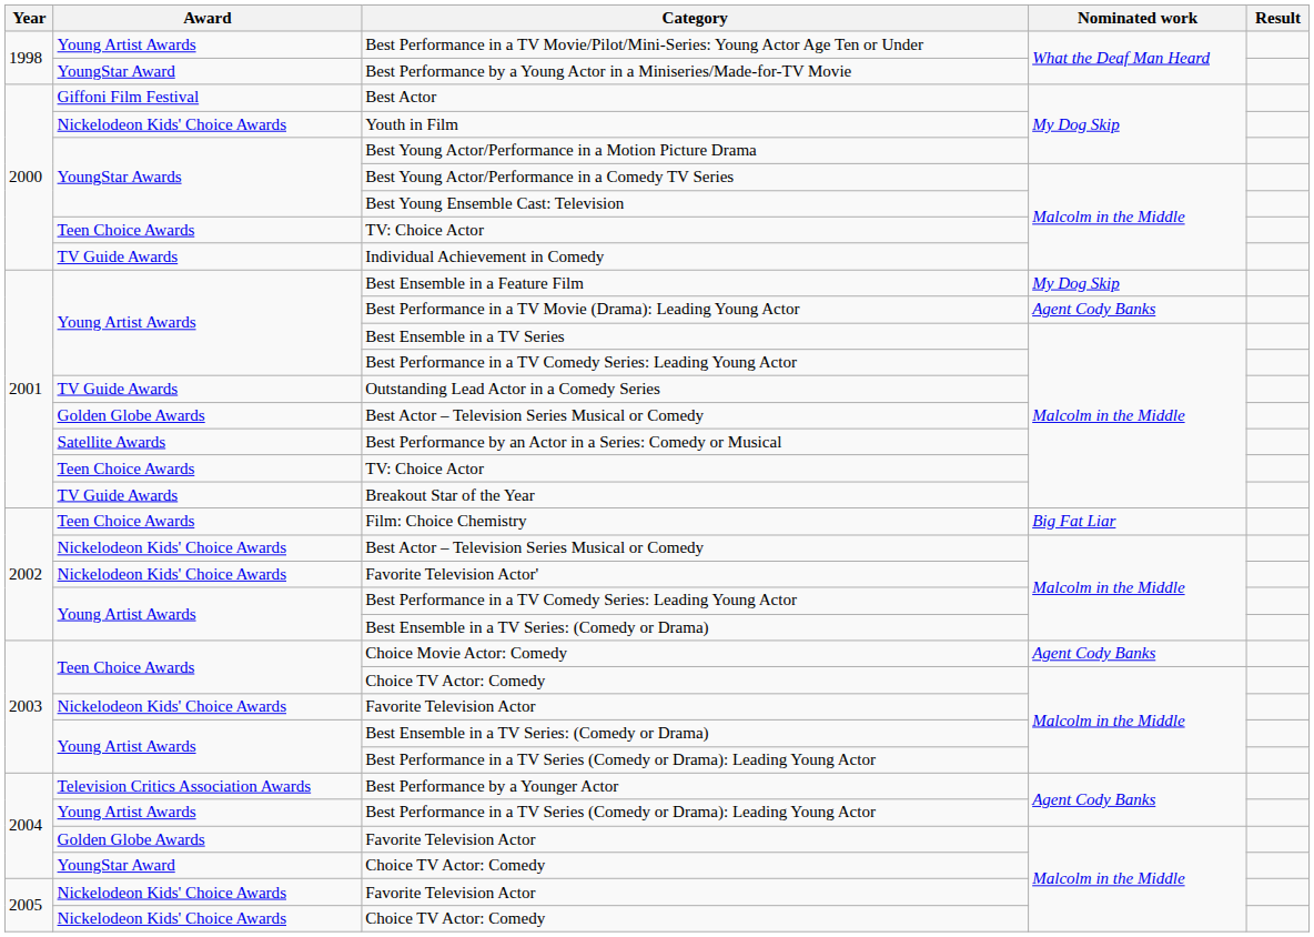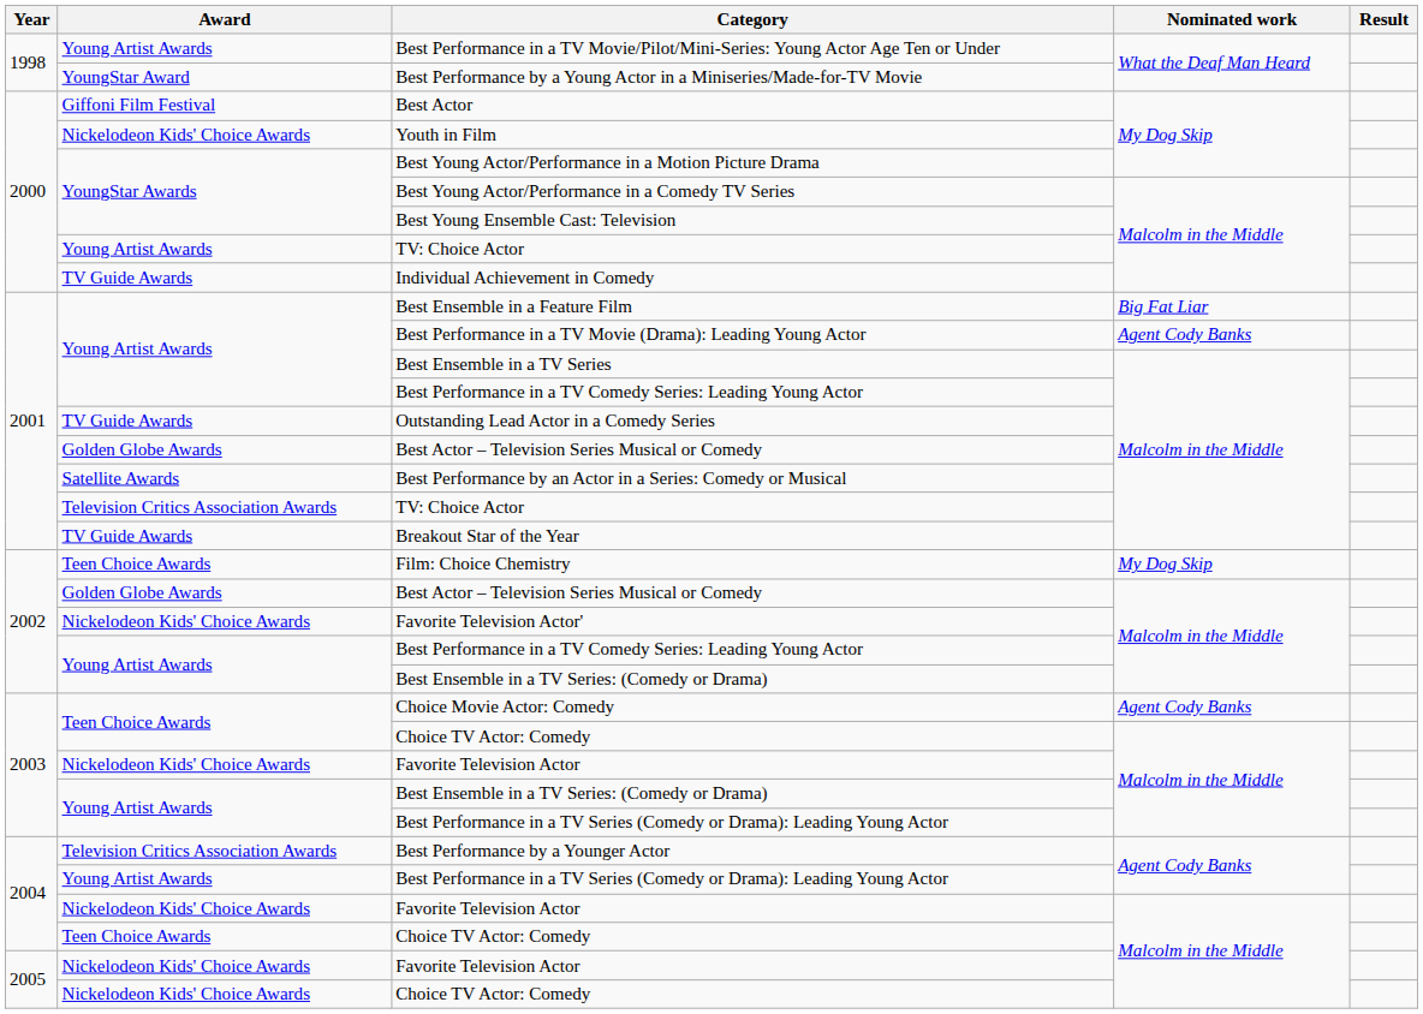 <table class="wikitable sortable plainrowheaders"  style="width:99%;">
 <tr>
 <th>Year</th>
 <th>Award</th>
 <th>Category</th>
 <th>Nominated work</th>
 <th>Result</th>
 </tr>
 <tr>
 <td rowspan=2>1998</td>
 <td><a href='#'>Young Artist Awards</a></td>
 <td>Best Performance in a TV Movie/Pilot/Mini-Series: Young Actor Age Ten or Under</td>
 <td rowspan=2><em><a href='#'>What the Deaf Man Heard</a></em></td>
 <td></td>
 </tr>
 <tr>
 <td><a href='#'>YoungStar Award</a></td>
 <td>Best Performance by a Young Actor in a Miniseries/Made-for-TV Movie</td>
 <td></td>
 </tr>
 <tr>
 <td rowspan=7>2000</td>
 <td><a href='#'>Giffoni Film Festival</a></td>
 <td>Best Actor</td>
 <td rowspan=3><em><a href='#'>My Dog Skip</a></em></td>
 <td></td>
 </tr>
 <tr>
 <td><a href='#'>Nickelodeon Kids' Choice Awards</a></td>
 <td>Youth in Film</td>
 <td></td>
 </tr>
 <tr>
 <td rowspan=3><a href='#'>YoungStar Awards</a></td>
 <td>Best Young Actor/Performance in a Motion Picture Drama</td>
 <td></td>
 </tr>
 <tr>
 <td>Best Young Actor/Performance in a Comedy TV Series</td>
 <td rowspan=4><em><a href='#'>Malcolm in the Middle</a></em></td>
 <td></td>
 </tr>
 <tr>
 <td>Best Young Ensemble Cast: Television</td>
 <td></td>
 </tr>
 <tr>
-<td><a href='#'>Teen Choice Awards</a></td>
+<td><a href='#'>Young Artist Awards</a></td>
 <td>TV: Choice Actor</td>
 <td></td>
 </tr>
 <tr>
 <td><a href='#'>TV Guide Awards</a></td>
 <td>Individual Achievement in Comedy</td>
 <td></td>
 </tr>
 <tr>
 <td rowspan=9>2001</td>
 <td rowspan=4><a href='#'>Young Artist Awards</a></td>
 <td>Best Ensemble in a Feature Film</td>
-<td><em><a href='#'>My Dog Skip</a></em></td>
+<td><em><a href='#'>Big Fat Liar</a></em></td>
 <td></td>
 </tr>
 <tr>
 <td>Best Performance in a TV Movie (Drama): Leading Young Actor</td>
 <td><em><a href='#'>Agent Cody Banks</a></em></td>
 <td></td>
 </tr>
 <tr>
 <td>Best Ensemble in a TV Series</td>
 <td rowspan=7><em><a href='#'>Malcolm in the Middle</a></em></td>
 <td></td>
 </tr>
 <tr>
 <td>Best Performance in a TV Comedy Series: Leading Young Actor</td>
 <td></td>
 </tr>
 <tr>
 <td><a href='#'>TV Guide Awards</a></td>
 <td>Outstanding Lead Actor in a Comedy Series</td>
 <td></td>
 </tr>
 <tr>
 <td><a href='#'>Golden Globe Awards</a></td>
 <td>Best Actor – Television Series Musical or Comedy</td>
 <td></td>
 </tr>
 <tr>
 <td><a href='#'>Satellite Awards</a></td>
 <td>Best Performance by an Actor in a Series: Comedy or Musical</td>
 <td></td>
 </tr>
 <tr>
-<td><a href='#'>Teen Choice Awards</a></td>
+<td><a href='#'>Television Critics Association Awards</a></td>
 <td>TV: Choice Actor</td>
 <td></td>
 </tr>
 <tr>
 <td><a href='#'>TV Guide Awards</a></td>
 <td>Breakout Star of the Year</td>
 <td></td>
 </tr>
 <tr>
 <td rowspan=5>2002</td>
 <td><a href='#'>Teen Choice Awards</a></td>
 <td>Film: Choice Chemistry</td>
-<td><em><a href='#'>Big Fat Liar</a></em></td>
+<td><em><a href='#'>My Dog Skip</a></em></td>
 <td></td>
 </tr>
 <tr>
-<td><a href='#'>Nickelodeon Kids' Choice Awards</a></td>
+<td><a href='#'>Golden Globe Awards</a></td>
 <td>Best Actor – Television Series Musical or Comedy</td>
 <td rowspan=4><em><a href='#'>Malcolm in the Middle</a></em></td>
 <td></td>
 </tr>
 <tr>
 <td><a href='#'>Nickelodeon Kids' Choice Awards</a></td>
 <td>Favorite Television Actor'</td>
 <td></td>
 </tr>
 <tr>
 <td rowspan=2><a href='#'>Young Artist Awards</a></td>
 <td>Best Performance in a TV Comedy Series: Leading Young Actor</td>
 <td></td>
 </tr>
 <tr>
 <td>Best Ensemble in a TV Series: (Comedy or Drama)</td>
 <td></td>
 </tr>
 <tr>
 <td rowspan=5>2003</td>
 <td rowspan=2><a href='#'>Teen Choice Awards</a></td>
 <td>Choice Movie Actor: Comedy</td>
 <td><em><a href='#'>Agent Cody Banks</a></em></td>
 <td></td>
 </tr>
 <tr>
 <td>Choice TV Actor: Comedy</td>
 <td rowspan=4><em><a href='#'>Malcolm in the Middle</a></em></td>
 <td></td>
 </tr>
 <tr>
 <td><a href='#'>Nickelodeon Kids' Choice Awards</a></td>
 <td>Favorite Television Actor</td>
 <td></td>
 </tr>
 <tr>
 <td rowspan=2><a href='#'>Young Artist Awards</a></td>
 <td>Best Ensemble in a TV Series: (Comedy or Drama)</td>
 <td></td>
 </tr>
 <tr>
 <td>Best Performance in a TV Series (Comedy or Drama): Leading Young Actor</td>
 <td></td>
 </tr>
 <tr>
 <td rowspan=4>2004</td>
 <td><a href='#'>Television Critics Association Awards</a></td>
 <td>Best Performance by a Younger Actor</td>
 <td rowspan=2><em><a href='#'>Agent Cody Banks</a></em></td>
 <td></td>
 </tr>
 <tr>
 <td><a href='#'>Young Artist Awards</a></td>
 <td>Best Performance in a TV Series (Comedy or Drama): Leading Young Actor</td>
 <td></td>
 </tr>
 <tr>
-<td><a href='#'>Golden Globe Awards</a></td>
+<td><a href='#'>Nickelodeon Kids' Choice Awards</a></td>
 <td>Favorite Television Actor</td>
 <td rowspan=4><em><a href='#'>Malcolm in the Middle</a></em></td>
 <td></td>
 </tr>
 <tr>
-<td><a href='#'>YoungStar Award</a></td>
+<td><a href='#'>Teen Choice Awards</a></td>
 <td>Choice TV Actor: Comedy</td>
 <td></td>
 </tr>
 <tr>
 <td rowspan=2>2005</td>
 <td><a href='#'>Nickelodeon Kids' Choice Awards</a></td>
 <td>Favorite Television Actor</td>
 <td></td>
 </tr>
 <tr>
 <td><a href='#'>Nickelodeon Kids' Choice Awards</a></td>
 <td>Choice TV Actor: Comedy</td>
 <td></td>
 </tr>
 </table>
